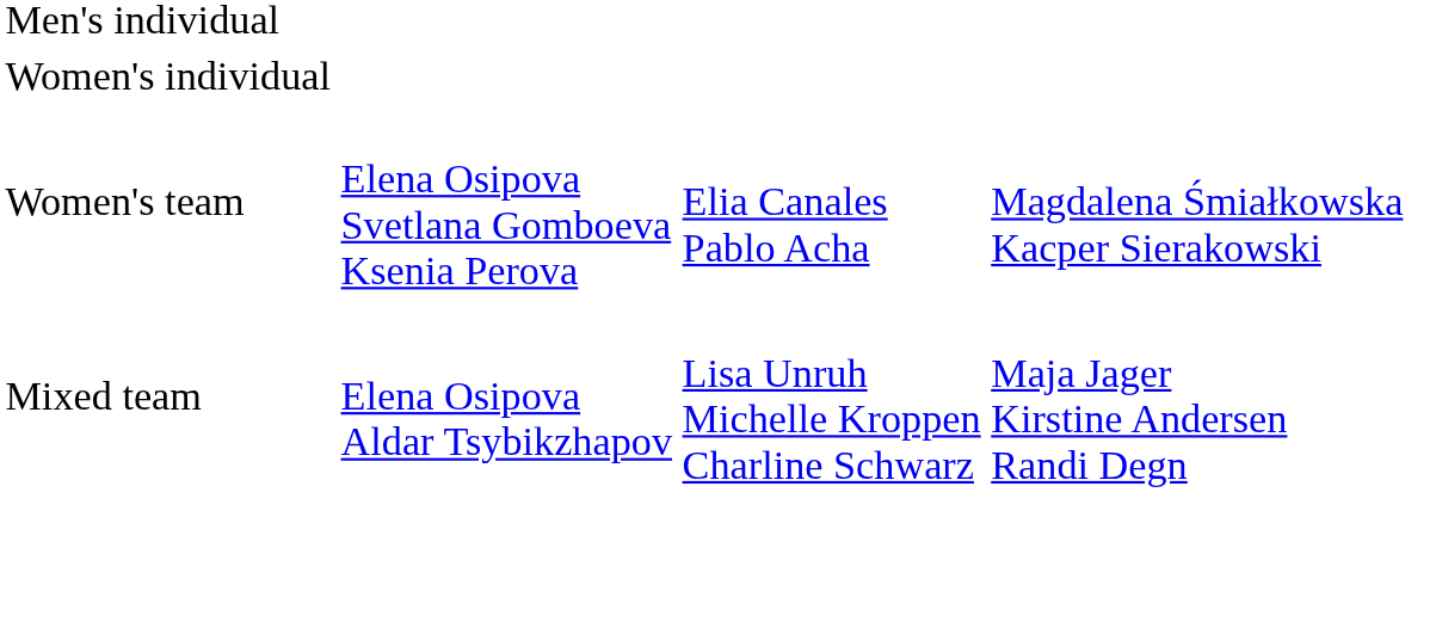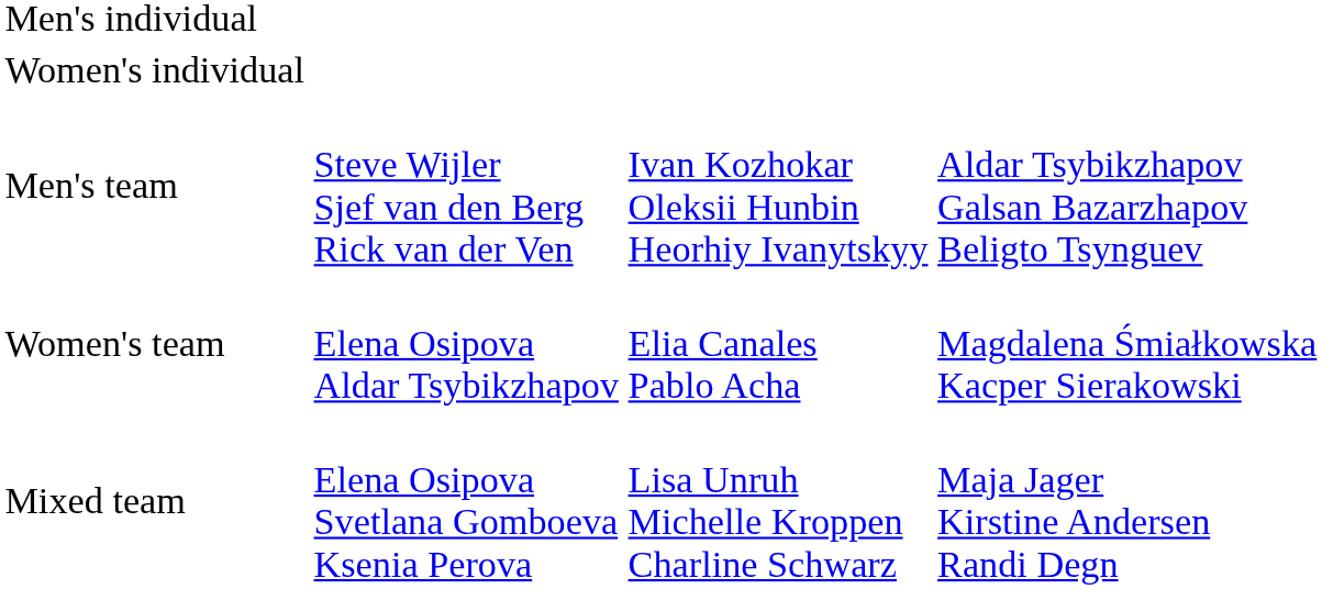 <table>
 <tr>
 <td>Men's individual</td>
 <td></td>
 <td></td>
 <td></td>
 </tr>
 <tr>
 <td>Women's individual</td>
 <td></td>
 <td></td>
 <td></td>
 </tr>
 <tr>
+<td>Men's team</td>
+<td><br><a href='#'>Steve Wijler</a><br><a href='#'>Sjef van den Berg</a><br><a href='#'>Rick van der Ven</a></td>
+<td><br><a href='#'>Ivan Kozhokar</a><br><a href='#'>Oleksii Hunbin</a><br><a href='#'>Heorhiy Ivanytskyy</a></td>
+<td><br><a href='#'>Aldar Tsybikzhapov</a><br><a href='#'>Galsan Bazarzhapov</a><br><a href='#'>Beligto Tsynguev</a></td>
+</tr>
+<tr>
 <td>Women's team</td>
-<td><br><a href='#'>Elena Osipova</a><br><a href='#'>Svetlana Gomboeva</a><br><a href='#'>Ksenia Perova</a></td>
+<td><br><a href='#'>Elena Osipova</a><br><a href='#'>Aldar Tsybikzhapov</a></td>
 <td><br><a href='#'>Elia Canales</a><br><a href='#'>Pablo Acha</a></td>
 <td><br><a href='#'>Magdalena Śmiałkowska</a><br><a href='#'>Kacper Sierakowski</a></td>
 </tr>
 <tr>
 <td>Mixed team</td>
-<td><br><a href='#'>Elena Osipova</a><br><a href='#'>Aldar Tsybikzhapov</a></td>
+<td><br><a href='#'>Elena Osipova</a><br><a href='#'>Svetlana Gomboeva</a><br><a href='#'>Ksenia Perova</a></td>
 <td><br><a href='#'>Lisa Unruh</a><br><a href='#'>Michelle Kroppen</a><br><a href='#'>Charline Schwarz</a></td>
 <td><br><a href='#'>Maja Jager</a><br><a href='#'>Kirstine Andersen</a><br><a href='#'>Randi Degn</a></td>
 </tr>
 </table>
